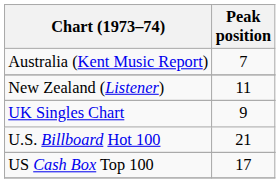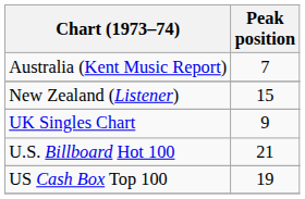 <table class="wikitable sortable">
 <tr>
 <th>Chart (1973–74)</th>
 <th>Peak<br>position</th>
 </tr>
 <tr>
 <td>Australia (<a href='#'>Kent Music Report</a>)</td>
 <td style="text-align:center;">7</td>
 </tr>
 <tr>
 </tr>
 <tr>
 </tr>
 <tr>
 </tr>
 <tr>
 <td>New Zealand (<em><a href='#'>Listener</a></em>)</td>
-<td style="text-align:center;">11</td>
+<td style="text-align:center;">15</td>
 </tr>
 <tr>
 </tr>
 <tr>
 <td><a href='#'>UK Singles Chart</a></td>
 <td style="text-align:center;">9</td>
 </tr>
 <tr>
 <td>U.S. <em><a href='#'>Billboard</a></em> <a href='#'>Hot 100</a></td>
 <td style="text-align:center;">21</td>
 </tr>
 <tr>
 </tr>
 <tr>
 </tr>
 <tr>
 <td>US <a href='#'><em>Cash Box</em></a> Top 100</td>
-<td align="center">17</td>
+<td align="center">19</td>
 </tr>
 <tr>
 </tr>
 </table>
